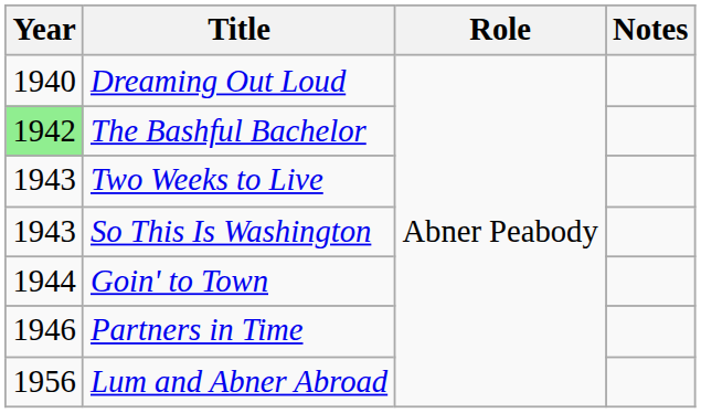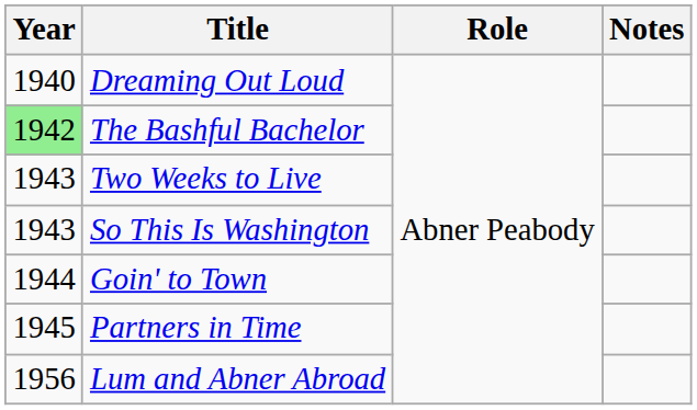 <table class="wikitable">
 <tr>
 <th>Year</th>
 <th>Title</th>
 <th>Role</th>
 <th>Notes</th>
 </tr>
 <tr>
 <td>1940</td>
 <td><em><a href='#'>Dreaming Out Loud</a></em></td>
 <td rowspan="7">Abner Peabody</td>
 <td></td>
 </tr>
 <tr>
 <td style="background: lightgreen;">1942</td>
 <td><em><a href='#'>The Bashful Bachelor</a></em></td>
 <td></td>
 </tr>
 <tr>
 <td>1943</td>
 <td><em><a href='#'>Two Weeks to Live</a></em></td>
 <td></td>
 </tr>
 <tr>
 <td>1943</td>
 <td><em><a href='#'>So This Is Washington</a></em></td>
 <td></td>
 </tr>
 <tr>
 <td>1944</td>
 <td><em><a href='#'>Goin' to Town</a></em></td>
 <td></td>
 </tr>
 <tr>
-<td>1946</td>
+<td>1945</td>
 <td><em><a href='#'>Partners in Time</a></em></td>
 <td></td>
 </tr>
 <tr>
 <td>1956</td>
 <td><em><a href='#'>Lum and Abner Abroad</a></em></td>
 <td></td>
 </tr>
 </table>
